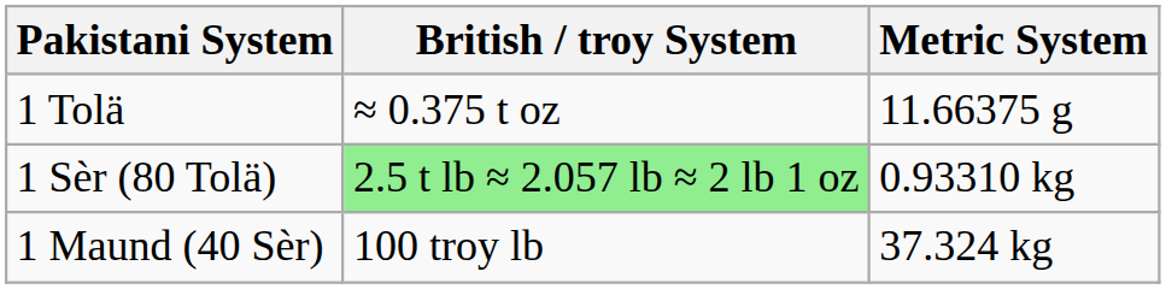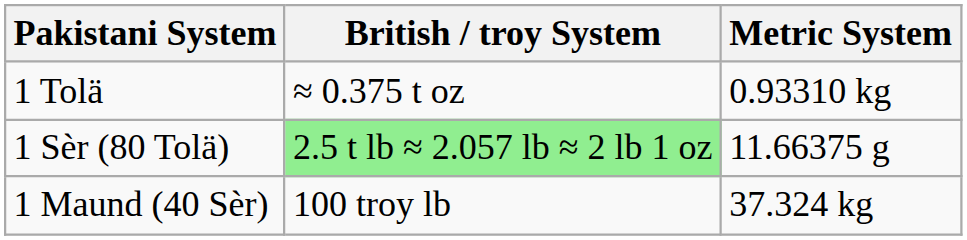 <table class="wikitable">
 <tr>
 <th>Pakistani System</th>
 <th>British / troy  System</th>
 <th>Metric System</th>
 </tr>
 <tr>
 <td>1 Tolä</td>
 <td>≈ 0.375 t oz</td>
-<td>11.66375 g</td>
+<td>0.93310 kg</td>
 </tr>
 <tr>
 <td>1 Sèr (80 Tolä)</td>
 <td style="background: lightgreen;">2.5 t lb ≈ 2.057 lb ≈ 2 lb 1 oz</td>
-<td>0.93310 kg</td>
+<td>11.66375 g</td>
 </tr>
 <tr>
 <td>1 Maund (40 Sèr)</td>
 <td>100 troy lb</td>
 <td>37.324 kg</td>
 </tr>
 </table>
